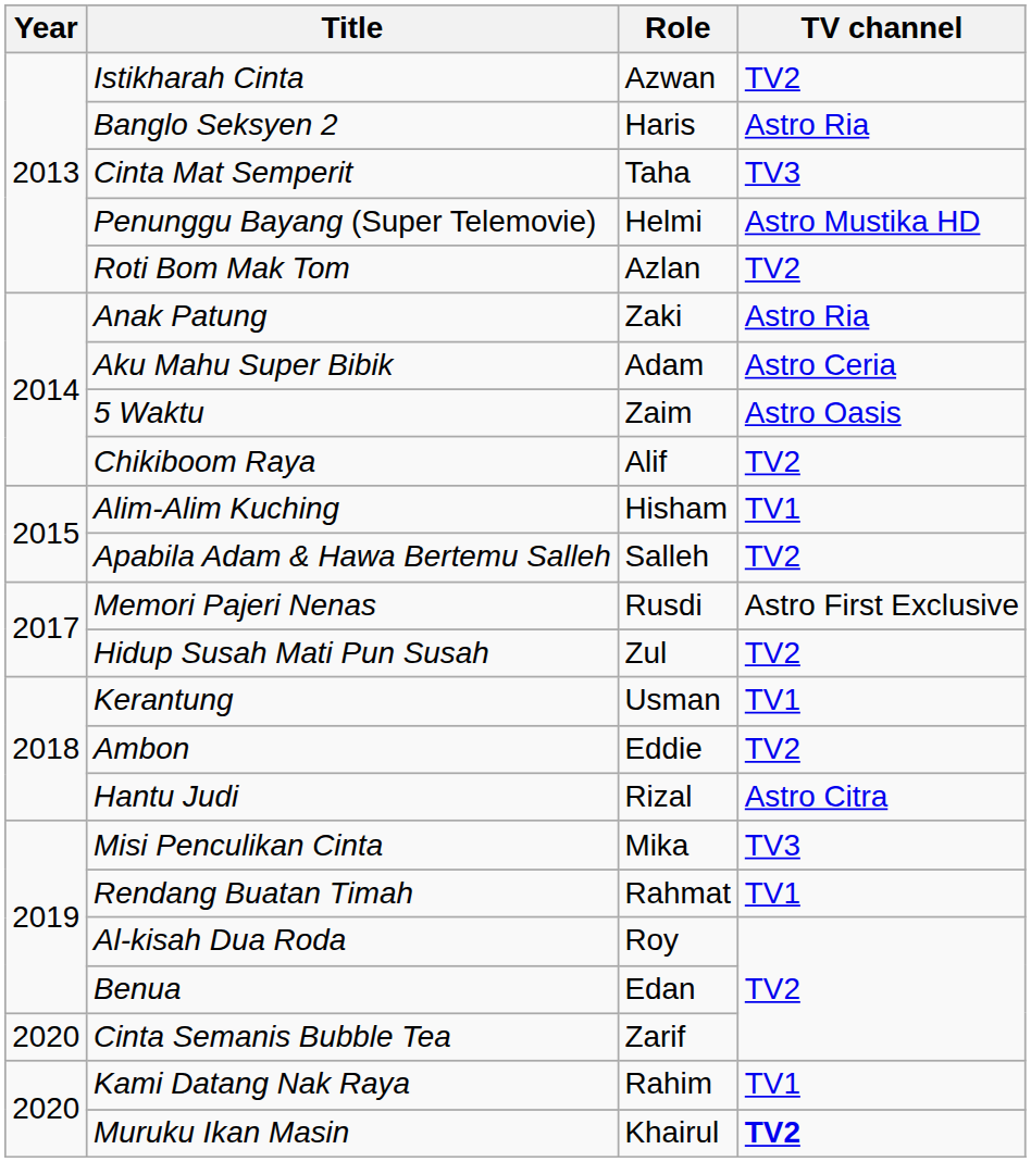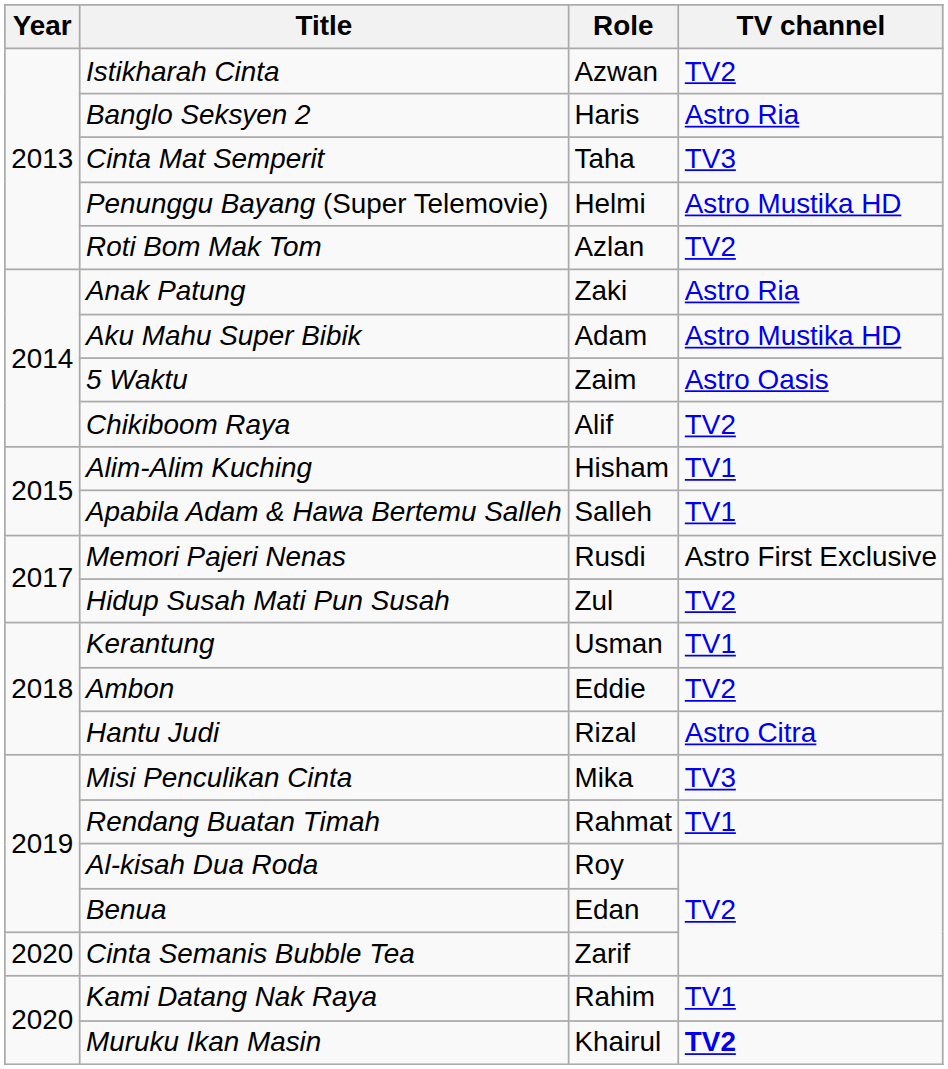 <table class="wikitable">
 <tr>
 <th>Year</th>
 <th>Title</th>
 <th>Role</th>
 <th>TV channel</th>
 </tr>
 <tr>
 <td rowspan="5">2013</td>
 <td><em>Istikharah Cinta</em></td>
 <td>Azwan</td>
 <td><a href='#'>TV2</a></td>
 </tr>
 <tr>
 <td><em>Banglo Seksyen 2</em></td>
 <td>Haris</td>
 <td><a href='#'>Astro Ria</a></td>
 </tr>
 <tr>
 <td><em>Cinta Mat Semperit</em></td>
 <td>Taha</td>
 <td><a href='#'>TV3</a></td>
 </tr>
 <tr>
 <td><em>Penunggu Bayang</em> (Super Telemovie)</td>
 <td>Helmi</td>
 <td><a href='#'>Astro Mustika HD</a></td>
 </tr>
 <tr>
 <td><em>Roti Bom Mak Tom</em></td>
 <td>Azlan</td>
 <td><a href='#'>TV2</a></td>
 </tr>
 <tr>
 <td rowspan="4">2014</td>
 <td><em>Anak Patung</em></td>
 <td>Zaki</td>
 <td><a href='#'>Astro Ria</a></td>
 </tr>
 <tr>
 <td><em>Aku Mahu Super Bibik</em></td>
 <td>Adam</td>
-<td><a href='#'>Astro Ceria</a></td>
+<td><a href='#'>Astro Mustika HD</a></td>
 </tr>
 <tr>
 <td><em>5 Waktu</em></td>
 <td>Zaim</td>
 <td><a href='#'>Astro Oasis</a></td>
 </tr>
 <tr>
 <td><em>Chikiboom Raya</em></td>
 <td>Alif</td>
 <td><a href='#'>TV2</a></td>
 </tr>
 <tr>
 <td rowspan="2">2015</td>
 <td><em>Alim-Alim Kuching</em></td>
 <td>Hisham</td>
 <td><a href='#'>TV1</a></td>
 </tr>
 <tr>
 <td><em>Apabila Adam & Hawa Bertemu Salleh</em></td>
 <td>Salleh</td>
-<td><a href='#'>TV2</a></td>
+<td><a href='#'>TV1</a></td>
 </tr>
 <tr>
 <td rowspan="2">2017</td>
 <td><em>Memori Pajeri Nenas</em></td>
 <td>Rusdi</td>
 <td>Astro First Exclusive</td>
 </tr>
 <tr>
 <td><em>Hidup Susah Mati Pun Susah</em></td>
 <td>Zul</td>
 <td><a href='#'>TV2</a></td>
 </tr>
 <tr>
 <td rowspan="3">2018</td>
 <td><em>Kerantung</em></td>
 <td>Usman</td>
 <td><a href='#'>TV1</a></td>
 </tr>
 <tr>
 <td><em>Ambon</em></td>
 <td>Eddie</td>
 <td><a href='#'>TV2</a></td>
 </tr>
 <tr>
 <td><em>Hantu Judi</em></td>
 <td>Rizal</td>
 <td><a href='#'>Astro Citra</a></td>
 </tr>
 <tr>
 <td rowspan="4">2019</td>
 <td><em>Misi Penculikan Cinta</em></td>
 <td>Mika</td>
 <td><a href='#'>TV3</a></td>
 </tr>
 <tr>
 <td><em>Rendang Buatan Timah</em></td>
 <td>Rahmat</td>
 <td><a href='#'>TV1</a></td>
 </tr>
 <tr>
 <td><em>Al-kisah Dua Roda</em></td>
 <td>Roy</td>
 <td rowspan="3"><a href='#'>TV2</a></td>
 </tr>
 <tr>
 <td><em>Benua</em></td>
 <td>Edan</td>
 </tr>
 <tr>
 <td>2020</td>
 <td><em>Cinta Semanis Bubble Tea</em></td>
 <td>Zarif</td>
 </tr>
 <tr>
 <td rowspan="2">2020</td>
 <td><em>Kami Datang Nak Raya</em></td>
 <td>Rahim</td>
 <td><a href='#'>TV1</a></td>
 </tr>
 <tr>
 <td><em>Muruku Ikan Masin</em></td>
 <td>Khairul</td>
 <td><strong><a href='#'>TV2</a></strong></td>
 </tr>
 <tr>
 </tr>
 </table>
